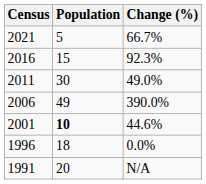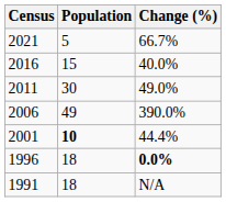 <table class="wikitable">
 <tr>
 <th>Census</th>
 <th>Population</th>
 <th>Change (%)</th>
 </tr>
 <tr>
 <td>2021</td>
 <td>5</td>
 <td>66.7%</td>
 </tr>
 <tr>
 <td>2016</td>
 <td>15</td>
-<td>92.3%</td>
+<td>40.0%</td>
 </tr>
 <tr>
 <td>2011</td>
 <td>30</td>
 <td>49.0%</td>
 </tr>
 <tr>
 <td>2006</td>
 <td>49</td>
 <td>390.0%</td>
 </tr>
 <tr>
 <td>2001</td>
 <td><strong>10</strong></td>
-<td>44.6%</td>
+<td>44.4%</td>
 </tr>
 <tr>
 <td>1996</td>
 <td>18</td>
-<td>0.0%</td>
+<td><strong>0.0%</strong></td>
 </tr>
 <tr>
 <td>1991</td>
-<td>20</td>
+<td>18</td>
 <td>N/A</td>
 </tr>
 </table>
